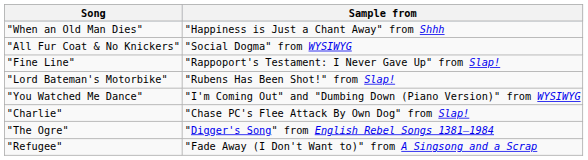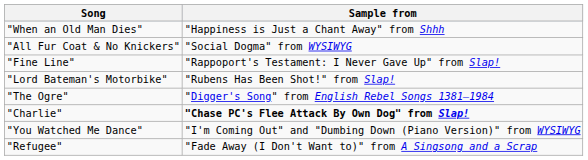 <table class="wikitable">
 <tr style="background:#b0c4de; text-align:center;">
 <th>Song</th>
 <th>Sample from</th>
 </tr>
 <tr>
 <td>"When an Old Man Dies"</td>
 <td>"Happiness is Just a Chant Away" from <em><a href='#'>Shhh</a></em></td>
 </tr>
 <tr>
 <td>"All Fur Coat & No Knickers"</td>
 <td>"Social Dogma" from <em><a href='#'>WYSIWYG</a></em></td>
 </tr>
 <tr>
 <td>"Fine Line"</td>
 <td>"Rappoport's Testament: I Never Gave Up" from <em><a href='#'>Slap!</a></em></td>
 </tr>
 <tr>
 <td>"Lord Bateman's Motorbike"</td>
 <td>"Rubens Has Been Shot!" from <em><a href='#'>Slap!</a></em></td>
 </tr>
 <tr>
-<td>"You Watched Me Dance"</td>
-<td>"I'm Coming Out" and "Dumbing Down (Piano Version)" from <em><a href='#'>WYSIWYG</a></em></td>
+<td>"The Ogre"</td>
+<td>"<a href='#'>Digger's Song</a>" from <em><a href='#'>English Rebel Songs 1381–1984</a></em></td>
 </tr>
 <tr>
 <td>"Charlie"</td>
-<td>"Chase PC's Flee Attack By Own Dog" from <em><a href='#'>Slap!</a></em></td>
+<td><strong>"Chase PC's Flee Attack By Own Dog" from <em><a href='#'>Slap!</a></em></strong></td>
 </tr>
 <tr>
-<td>"The Ogre"</td>
-<td>"<a href='#'>Digger's Song</a>" from <em><a href='#'>English Rebel Songs 1381–1984</a></em></td>
+<td>"You Watched Me Dance"</td>
+<td>"I'm Coming Out" and "Dumbing Down (Piano Version)" from <em><a href='#'>WYSIWYG</a></em></td>
 </tr>
 <tr>
 <td>"Refugee"</td>
 <td>"Fade Away (I Don't Want to)" from <em><a href='#'>A Singsong and a Scrap</a></em></td>
 </tr>
 </table>
